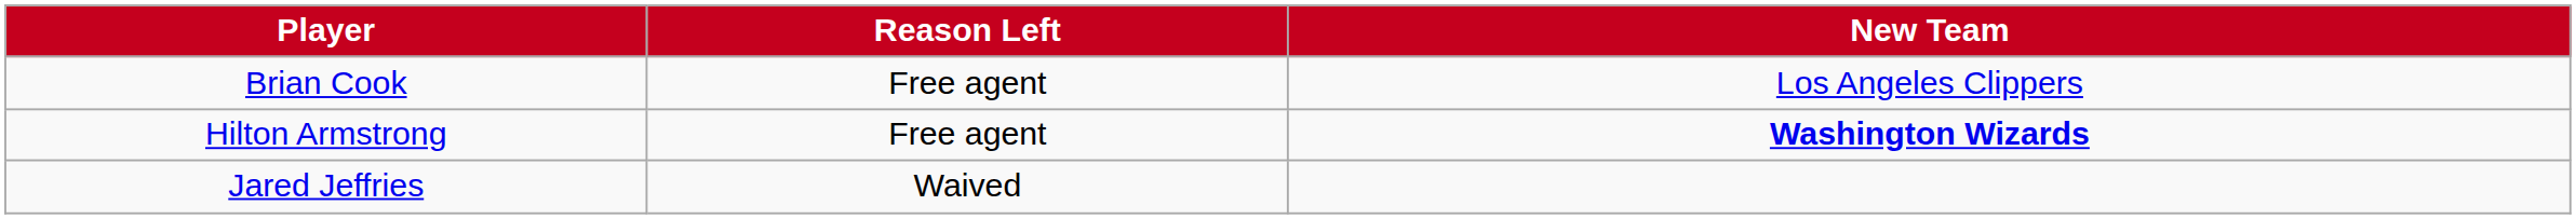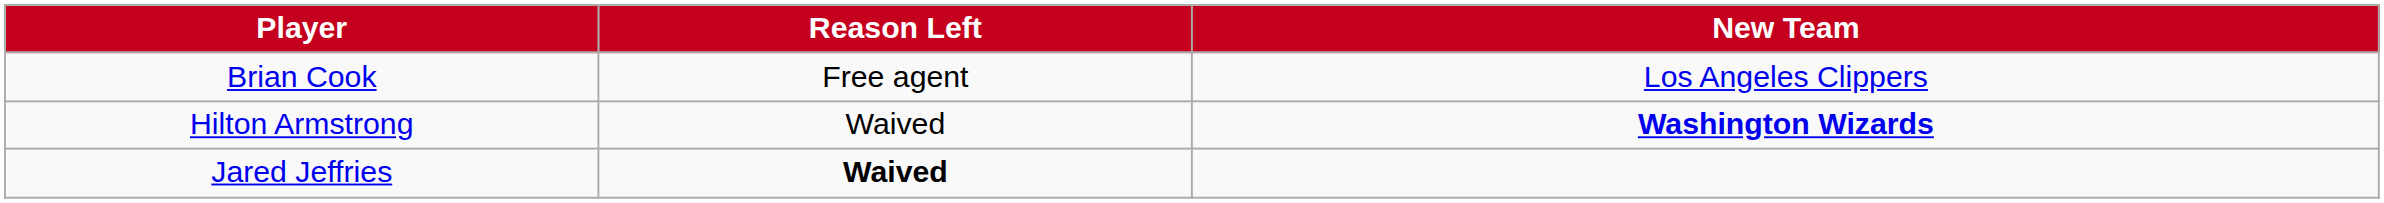 <table class="wikitable sortable sortable">
 <tr>
 <th style="background:#C5001E; color:white" width="10%">Player</th>
 <th style="background:#C5001E; color:white" width="10%">Reason Left</th>
 <th style="background:#C5001E; color:white" width="20%">New Team</th>
 </tr>
 <tr style="text-align: center">
 <td><a href='#'>Brian Cook</a></td>
 <td>Free agent</td>
 <td><a href='#'>Los Angeles Clippers</a></td>
 </tr>
 <tr style="text-align: center">
 <td><a href='#'>Hilton Armstrong</a></td>
-<td>Free agent</td>
+<td>Waived</td>
 <td><strong><a href='#'>Washington Wizards</a></strong></td>
 </tr>
 <tr style="text-align: center">
 <td><a href='#'>Jared Jeffries</a></td>
-<td>Waived</td>
+<td><strong>Waived</strong></td>
 <td></td>
 </tr>
 </table>
